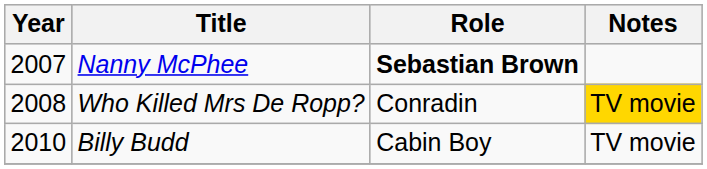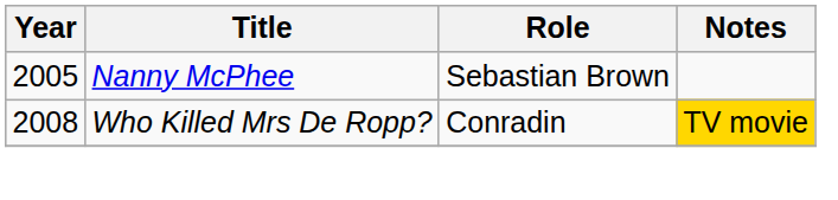 <table class="wikitable">
 <tr>
 <th>Year</th>
 <th>Title</th>
 <th>Role</th>
 <th>Notes</th>
 </tr>
 <tr>
-<td>2007</td>
+<td>2005</td>
 <td><em><a href='#'>Nanny McPhee</a></em></td>
-<td><strong>Sebastian Brown</strong></td>
+<td>Sebastian Brown</td>
 <td></td>
 </tr>
 <tr>
 <td>2008</td>
 <td><em>Who Killed Mrs De Ropp?</em></td>
 <td>Conradin</td>
 <td style="background: gold;">TV movie</td>
 </tr>
 <tr>
-<td>2010</td>
-<td><em>Billy Budd</em></td>
-<td>Cabin Boy</td>
-<td>TV movie</td>
-</tr>
-<tr>
 </tr>
 </table>
